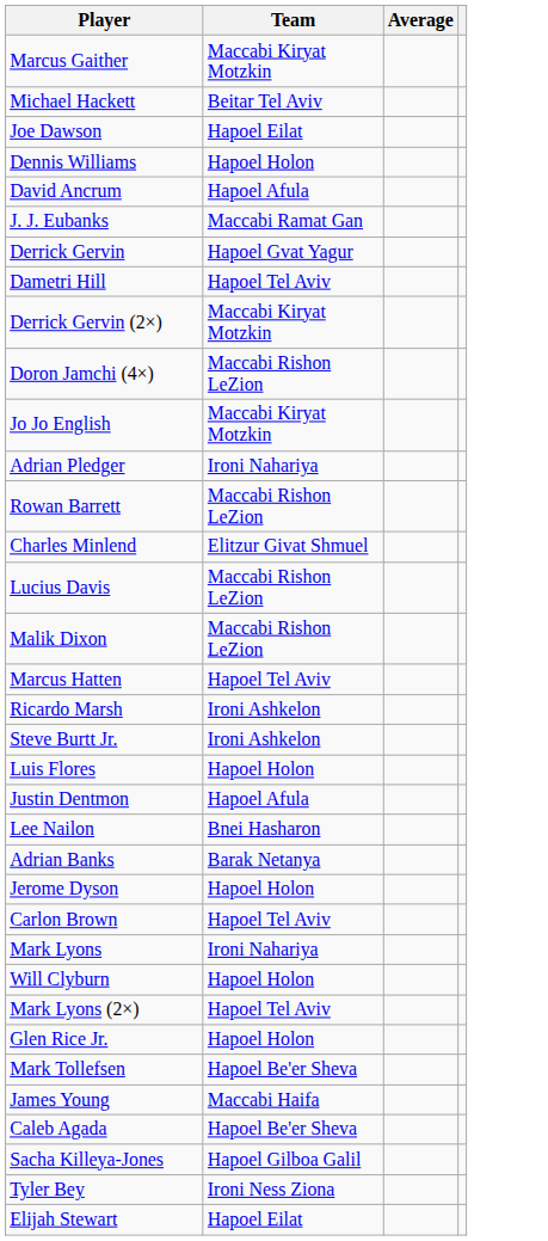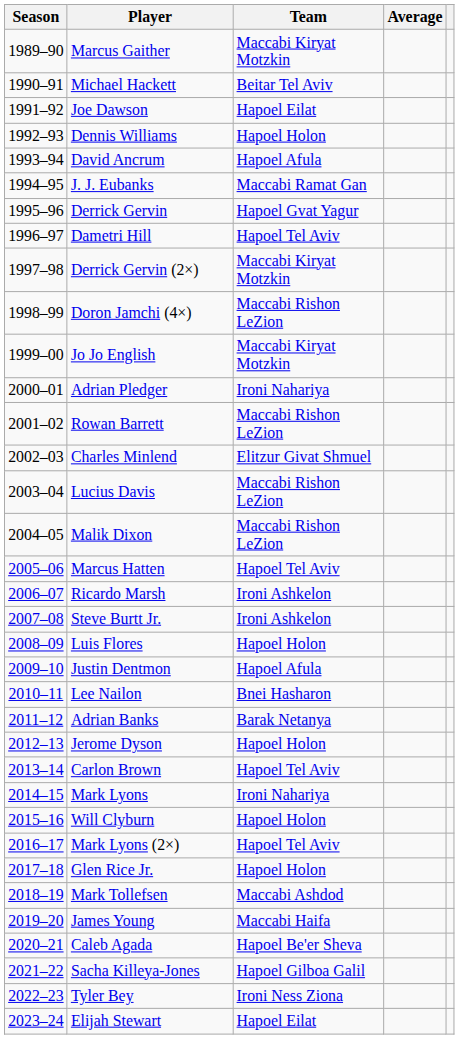 <table class="wikitable sortable" style="text-align: left;">
 <tr>
+<th>Season</th>
 <th style="text-align:center;width:160px;">Player</th>
 <th style="text-align:center;width:145px;">Team</th>
 <th>Average</th>
 <th style="text-align:center;"></th>
 </tr>
 <tr>
+<td align="center">1989–90</td>
 <td> <a href='#'>Marcus Gaither</a></td>
 <td><a href='#'>Maccabi Kiryat Motzkin</a></td>
 <td></td>
 <td style="text-align:center;"></td>
 </tr>
 <tr>
+<td align="center">1990–91</td>
 <td> <a href='#'>Michael Hackett</a></td>
 <td><a href='#'>Beitar Tel Aviv</a></td>
 <td></td>
 <td style="text-align:center;"></td>
 </tr>
 <tr>
+<td align="center">1991–92</td>
 <td> <a href='#'>Joe Dawson</a></td>
 <td><a href='#'>Hapoel Eilat</a></td>
 <td></td>
 <td style="text-align:center;"></td>
 </tr>
 <tr>
+<td align="center">1992–93</td>
 <td> <a href='#'>Dennis Williams</a></td>
 <td><a href='#'>Hapoel Holon</a></td>
 <td></td>
 <td style="text-align:center;"></td>
 </tr>
 <tr>
+<td align="center">1993–94</td>
 <td> <a href='#'>David Ancrum</a></td>
 <td><a href='#'>Hapoel Afula</a></td>
 <td></td>
 <td style="text-align:center;"></td>
 </tr>
 <tr>
+<td align="center">1994–95</td>
 <td> <a href='#'>J. J. Eubanks</a></td>
 <td><a href='#'>Maccabi Ramat Gan</a></td>
 <td></td>
 <td style="text-align:center;"></td>
 </tr>
 <tr>
+<td align="center">1995–96</td>
 <td> <a href='#'>Derrick Gervin</a></td>
 <td><a href='#'>Hapoel Gvat Yagur</a></td>
 <td></td>
 <td style="text-align:center;"></td>
 </tr>
 <tr>
+<td align="center">1996–97</td>
 <td> <a href='#'>Dametri Hill</a></td>
 <td><a href='#'>Hapoel Tel Aviv</a></td>
 <td></td>
 <td style="text-align:center;"></td>
 </tr>
 <tr>
+<td align="center">1997–98</td>
 <td> <a href='#'>Derrick Gervin</a> (2×)</td>
 <td><a href='#'>Maccabi Kiryat Motzkin</a></td>
 <td></td>
 <td style="text-align:center;"></td>
 </tr>
 <tr>
+<td align="center">1998–99</td>
 <td> <a href='#'>Doron Jamchi</a> (4×)</td>
 <td><a href='#'>Maccabi Rishon LeZion</a></td>
 <td></td>
 <td style="text-align:center;"></td>
 </tr>
 <tr>
+<td align="center">1999–00</td>
 <td> <a href='#'>Jo Jo English</a></td>
 <td><a href='#'>Maccabi Kiryat Motzkin</a></td>
 <td></td>
 <td style="text-align:center;"></td>
 </tr>
 <tr>
+<td align="center">2000–01</td>
 <td> <a href='#'>Adrian Pledger</a></td>
 <td><a href='#'>Ironi Nahariya</a></td>
 <td></td>
 <td style="text-align:center;"></td>
 </tr>
 <tr>
+<td align="center">2001–02</td>
 <td> <a href='#'>Rowan Barrett</a></td>
 <td><a href='#'>Maccabi Rishon LeZion</a></td>
 <td></td>
 <td style="text-align:center;"></td>
 </tr>
 <tr>
+<td align="center">2002–03</td>
 <td> <a href='#'>Charles Minlend</a></td>
 <td><a href='#'>Elitzur Givat Shmuel</a></td>
 <td></td>
 <td style="text-align:center;"></td>
 </tr>
 <tr>
+<td align="center">2003–04</td>
 <td> <a href='#'>Lucius Davis</a></td>
 <td><a href='#'>Maccabi Rishon LeZion</a></td>
 <td></td>
 <td style="text-align:center;"></td>
 </tr>
 <tr>
+<td align="center">2004–05</td>
 <td> <a href='#'>Malik Dixon</a></td>
 <td><a href='#'>Maccabi Rishon LeZion</a></td>
 <td></td>
 <td style="text-align:center;"></td>
 </tr>
 <tr>
+<td align="center"><a href='#'>2005–06</a></td>
 <td> <a href='#'>Marcus Hatten</a></td>
 <td><a href='#'>Hapoel Tel Aviv</a></td>
 <td></td>
 <td style="text-align:center;"></td>
 </tr>
 <tr>
+<td align="center"><a href='#'>2006–07</a></td>
 <td> <a href='#'>Ricardo Marsh</a></td>
 <td><a href='#'>Ironi Ashkelon</a></td>
 <td></td>
 <td style="text-align:center;"></td>
 </tr>
 <tr>
+<td align="center"><a href='#'>2007–08</a></td>
 <td> <a href='#'>Steve Burtt Jr.</a></td>
 <td><a href='#'>Ironi Ashkelon</a></td>
 <td></td>
 <td style="text-align:center;"></td>
 </tr>
 <tr>
+<td align="center"><a href='#'>2008–09</a></td>
 <td> <a href='#'>Luis Flores</a></td>
 <td><a href='#'>Hapoel Holon</a></td>
 <td></td>
 <td style="text-align:center;"></td>
 </tr>
 <tr>
+<td align="center"><a href='#'>2009–10</a></td>
 <td> <a href='#'>Justin Dentmon</a></td>
 <td><a href='#'>Hapoel Afula</a></td>
 <td></td>
 <td style="text-align:center;"></td>
 </tr>
 <tr>
+<td align="center"><a href='#'>2010–11</a></td>
 <td> <a href='#'>Lee Nailon</a></td>
 <td><a href='#'>Bnei Hasharon</a></td>
 <td></td>
 <td style="text-align:center;"></td>
 </tr>
 <tr>
+<td align="center"><a href='#'>2011–12</a></td>
 <td> <a href='#'>Adrian Banks</a></td>
 <td><a href='#'>Barak Netanya</a></td>
 <td></td>
 <td style="text-align:center;"></td>
 </tr>
 <tr>
+<td align="center"><a href='#'>2012–13</a></td>
 <td> <a href='#'>Jerome Dyson</a></td>
 <td><a href='#'>Hapoel Holon</a></td>
 <td></td>
 <td style="text-align:center;"></td>
 </tr>
 <tr>
+<td align="center"><a href='#'>2013–14</a></td>
 <td> <a href='#'>Carlon Brown</a></td>
 <td><a href='#'>Hapoel Tel Aviv</a></td>
 <td></td>
 <td style="text-align:center;"></td>
 </tr>
 <tr>
+<td align="center"><a href='#'>2014–15</a></td>
 <td> <a href='#'>Mark Lyons</a></td>
 <td><a href='#'>Ironi Nahariya</a></td>
 <td></td>
 <td style="text-align:center;"></td>
 </tr>
 <tr>
+<td align="center"><a href='#'>2015–16</a></td>
 <td> <a href='#'>Will Clyburn</a></td>
 <td><a href='#'>Hapoel Holon</a></td>
 <td></td>
 <td style="text-align:center;"></td>
 </tr>
 <tr>
+<td align="center"><a href='#'>2016–17</a></td>
 <td> <a href='#'>Mark Lyons</a> (2×)</td>
 <td><a href='#'>Hapoel Tel Aviv</a></td>
 <td></td>
 <td style="text-align:center;"></td>
 </tr>
 <tr>
+<td align="center"><a href='#'>2017–18</a></td>
 <td> <a href='#'>Glen Rice Jr.</a></td>
 <td><a href='#'>Hapoel Holon</a></td>
 <td></td>
 <td style="text-align:center;"></td>
 </tr>
 <tr>
+<td align="center"><a href='#'>2018–19</a></td>
 <td> <a href='#'>Mark Tollefsen</a></td>
-<td><a href='#'>Hapoel Be'er Sheva</a></td>
+<td><a href='#'>Maccabi Ashdod</a></td>
 <td></td>
 <td style="text-align:center;"></td>
 </tr>
 <tr>
+<td align="center"><a href='#'>2019–20</a></td>
 <td> <a href='#'>James Young</a></td>
 <td><a href='#'>Maccabi Haifa</a></td>
 <td></td>
 <td style="text-align:center;"></td>
 </tr>
 <tr>
+<td align="center"><a href='#'>2020–21</a></td>
 <td> <a href='#'>Caleb Agada</a></td>
 <td><a href='#'>Hapoel Be'er Sheva</a></td>
 <td></td>
 <td style="text-align:center;"></td>
 </tr>
 <tr>
+<td align="center"><a href='#'>2021–22</a></td>
 <td> <a href='#'>Sacha Killeya-Jones</a></td>
 <td><a href='#'>Hapoel Gilboa Galil</a></td>
 <td></td>
 <td style="text-align:center;"></td>
 </tr>
 <tr>
+<td align="center"><a href='#'>2022–23</a></td>
 <td> <a href='#'>Tyler Bey</a></td>
 <td><a href='#'>Ironi Ness Ziona</a></td>
 <td></td>
 <td style="text-align:center;"></td>
 </tr>
 <tr>
+<td align="center"><a href='#'>2023–24</a></td>
 <td> <a href='#'>Elijah Stewart</a></td>
 <td><a href='#'>Hapoel Eilat</a></td>
 <td></td>
 <td style="text-align:center;"></td>
 </tr>
 </table>
